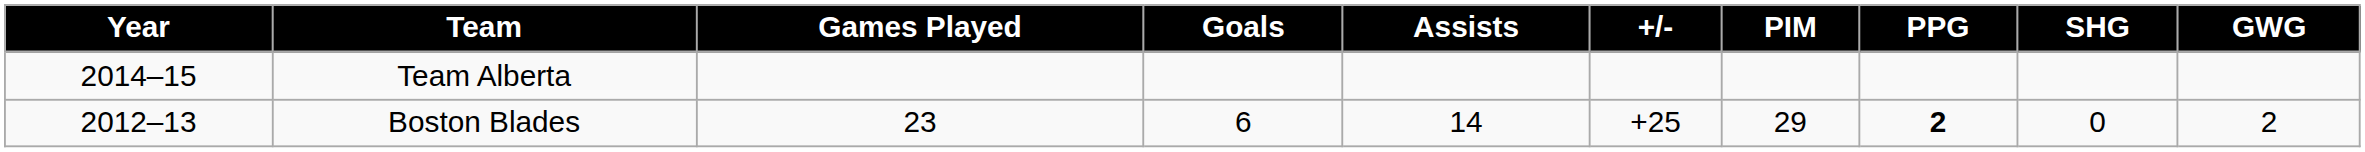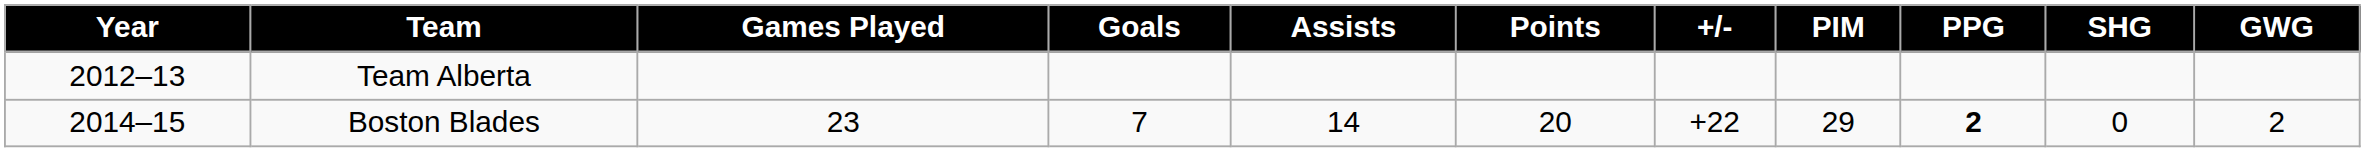 <table class="wikitable" width="80%">
 <tr align="center"  style="background:black;color:white;">
 <td><strong>Year</strong></td>
 <td><strong>Team</strong></td>
 <td><strong>Games Played</strong></td>
 <td><strong>Goals</strong></td>
 <td><strong>Assists</strong></td>
+<td><strong>Points</strong></td>
 <td><strong>+/-</strong></td>
 <td><strong>PIM</strong></td>
 <td><strong>PPG</strong></td>
 <td><strong>SHG</strong></td>
 <td><strong>GWG</strong></td>
 </tr>
 <tr align="center" bgcolor="">
-<td>2014–15</td>
+<td>2012–13</td>
 <td>Team Alberta</td>
+<td></td>
 <td></td>
 <td></td>
 <td></td>
 <td></td>
 <td></td>
 <td></td>
 <td></td>
 <td></td>
 </tr>
 <tr align="center" bgcolor="">
-<td>2012–13</td>
+<td>2014–15</td>
 <td>Boston Blades</td>
 <td>23</td>
-<td>6</td>
+<td>7</td>
 <td>14</td>
-<td>+25</td>
+<td>20</td>
+<td>+22</td>
 <td>29</td>
 <td><strong>2</strong></td>
 <td>0</td>
 <td>2</td>
 </tr>
 </table>
